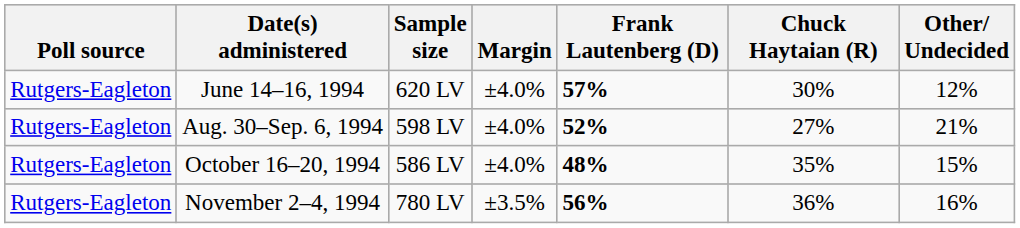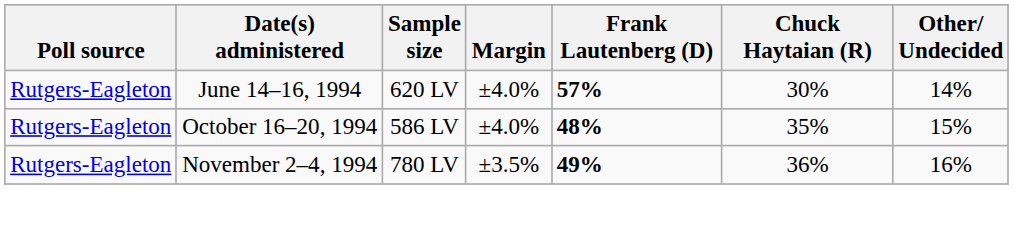 <table class="wikitable" style="font-size:90%">
 <tr valign=bottom>
 <th>Poll source</th>
 <th>Date(s)<br>administered</th>
 <th>Sample<br>size</th>
 <th>Margin<br></th>
 <th style="width:100px;">Frank<br>Lautenberg (D)</th>
 <th style="width:100px;">Chuck<br>Haytaian (R)</th>
 <th>Other/<br>Undecided</th>
 </tr>
 <tr>
 <td><a href='#'>Rutgers-Eagleton</a></td>
 <td align=center>June 14–16, 1994</td>
 <td align=center>620 LV</td>
 <td align=center>±4.0%</td>
 <td><strong>57%</strong></td>
 <td align=center>30%</td>
-<td align=center>12%</td>
-</tr>
-<tr>
-<td><a href='#'>Rutgers-Eagleton</a></td>
-<td align=center>Aug. 30–Sep. 6, 1994</td>
-<td align=center>598 LV</td>
-<td align=center>±4.0%</td>
-<td><strong>52%</strong></td>
-<td align=center>27%</td>
-<td align=center>21%</td>
+<td align=center>14%</td>
 </tr>
 <tr>
 <td><a href='#'>Rutgers-Eagleton</a></td>
 <td align=center>October 16–20, 1994</td>
 <td align=center>586 LV</td>
 <td align=center>±4.0%</td>
 <td><strong>48%</strong></td>
 <td align=center>35%</td>
 <td align=center>15%</td>
 </tr>
 <tr>
 <td><a href='#'>Rutgers-Eagleton</a></td>
 <td align=center>November 2–4, 1994</td>
 <td align=center>780 LV</td>
 <td align=center>±3.5%</td>
-<td><strong>56%</strong></td>
+<td><strong>49%</strong></td>
 <td align=center>36%</td>
 <td align=center>16%</td>
 </tr>
 </table>
